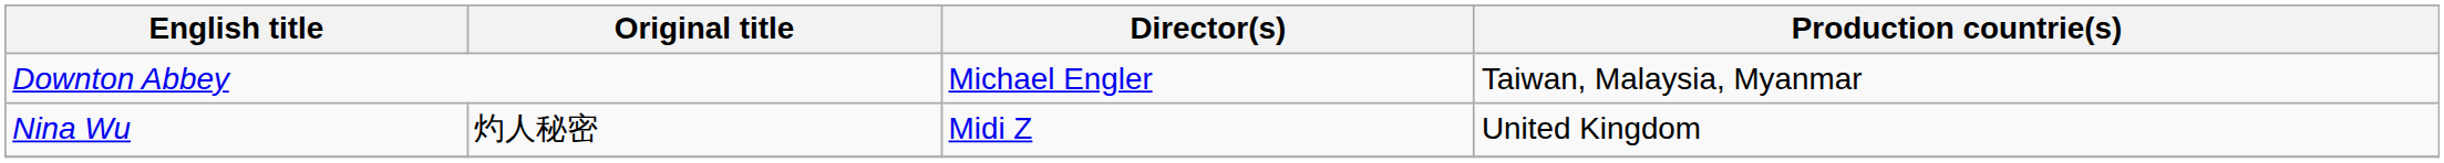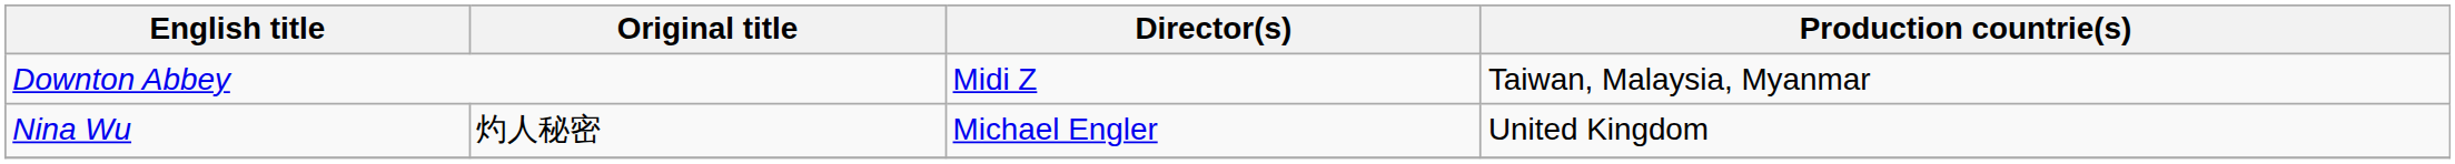 <table class="sortable wikitable" style="width:100%; margin-bottom:4px">
 <tr>
 <th scope="col">English title</th>
 <th scope="col">Original title</th>
 <th scope="col">Director(s)</th>
 <th scope="col">Production countrie(s)</th>
 </tr>
 <tr>
 <td colspan="2"><em><a href='#'>Downton Abbey</a></em></td>
-<td><a href='#'>Michael Engler</a></td>
+<td><a href='#'>Midi Z</a></td>
 <td>Taiwan, Malaysia, Myanmar</td>
 </tr>
 <tr>
 <td><em><a href='#'>Nina Wu</a></em></td>
 <td>灼人秘密</td>
-<td><a href='#'>Midi Z</a></td>
+<td><a href='#'>Michael Engler</a></td>
 <td>United Kingdom</td>
 </tr>
 <tr>
 </tr>
 </table>
